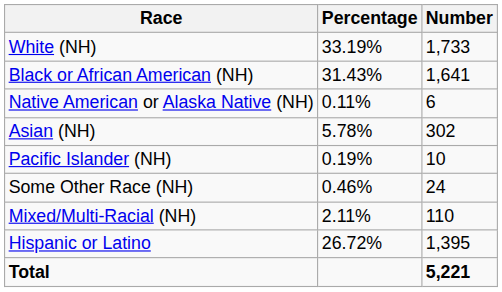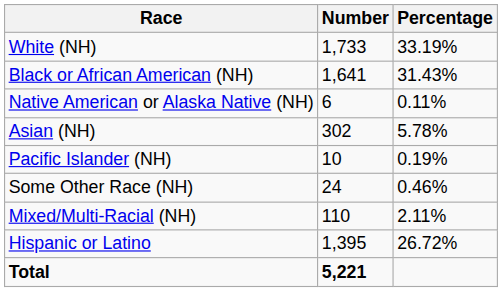 <table class="wikitable">
 <tr>
 <th>Race</th>
+<th>Number</th>
 <th>Percentage</th>
-<th>Number</th>
 </tr>
 <tr>
 <td><a href='#'>White</a> (NH)</td>
+<td>1,733</td>
 <td>33.19%</td>
-<td>1,733</td>
 </tr>
 <tr>
 <td><a href='#'>Black or African American</a> (NH)</td>
+<td>1,641</td>
 <td>31.43%</td>
-<td>1,641</td>
 </tr>
 <tr>
 <td><a href='#'>Native American</a> or <a href='#'>Alaska Native</a> (NH)</td>
+<td>6</td>
 <td>0.11%</td>
-<td>6</td>
 </tr>
 <tr>
 <td><a href='#'>Asian</a> (NH)</td>
+<td>302</td>
 <td>5.78%</td>
-<td>302</td>
 </tr>
 <tr>
 <td><a href='#'>Pacific Islander</a> (NH)</td>
+<td>10</td>
 <td>0.19%</td>
-<td>10</td>
 </tr>
 <tr>
 <td>Some Other Race (NH)</td>
+<td>24</td>
 <td>0.46%</td>
-<td>24</td>
 </tr>
 <tr>
 <td><a href='#'>Mixed/Multi-Racial</a> (NH)</td>
+<td>110</td>
 <td>2.11%</td>
-<td>110</td>
 </tr>
 <tr>
 <td><a href='#'>Hispanic or Latino</a></td>
+<td>1,395</td>
 <td>26.72%</td>
-<td>1,395</td>
 </tr>
 <tr>
 <td><strong>Total</strong></td>
+<td><strong>5,221</strong></td>
 <td></td>
-<td><strong>5,221</strong></td>
 </tr>
 </table>
